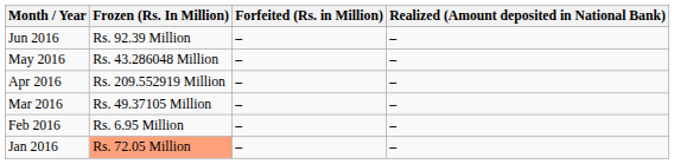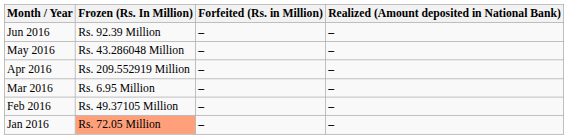 <table class="wikitable">
 <tr>
 <th>Month / Year</th>
 <th>Frozen (Rs. In Million)</th>
 <th>Forfeited (Rs. in Million)</th>
 <th>Realized (Amount deposited in National Bank)</th>
 </tr>
 <tr>
 <td rowspan="1">Jun 2016</td>
 <td colspan="1">Rs. 92.39 Million</td>
 <td colspan="1"><strong>–</strong></td>
 <td colspan="1"><strong>–</strong></td>
 </tr>
 <tr>
 <td rowspan="1">May 2016</td>
 <td colspan="1">Rs. 43.286048 Million</td>
 <td colspan="1"><strong>–</strong></td>
 <td colspan="1"><strong>–</strong></td>
 </tr>
 <tr>
 <td rowspan="1">Apr 2016</td>
 <td colspan="1">Rs. 209.552919 Million</td>
 <td colspan="1"><strong>–</strong></td>
 <td colspan="1"><strong>–</strong></td>
 </tr>
 <tr>
 <td rowspan="1">Mar 2016</td>
-<td colspan="1">Rs. 49.37105 Million</td>
+<td colspan="1">Rs. 6.95 Million</td>
 <td colspan="1"><strong>–</strong></td>
 <td colspan="1"><strong>–</strong></td>
 </tr>
 <tr>
 <td rowspan="1">Feb 2016</td>
-<td colspan="1">Rs. 6.95 Million</td>
+<td colspan="1">Rs. 49.37105 Million</td>
 <td colspan="1"><strong>–</strong></td>
 <td colspan="1"><strong>–</strong></td>
 </tr>
 <tr>
 <td rowspan="1">Jan 2016</td>
 <td colspan="1" style="background: lightsalmon;">Rs. 72.05 Million</td>
 <td colspan="1"><strong>–</strong></td>
 <td colspan="1"><strong>–</strong></td>
 </tr>
 </table>
